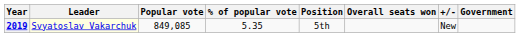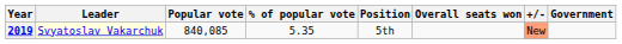 <table class="wikitable" style="text-align:center">
 <tr>
 <th>Year</th>
 <th>Leader</th>
 <th>Popular vote</th>
 <th>% of popular vote</th>
 <th>Position</th>
 <th>Overall seats won</th>
 <th>+/-</th>
 <th rowspan=1>Government</th>
 </tr>
 <tr>
 <th><a href='#'>2019</a></th>
 <td style="background: lightyellow;"><a href='#'>Svyatoslav Vakarchuk</a></td>
-<td>849,085</td>
+<td>840,085</td>
 <td>5.35</td>
 <td>5th</td>
 <td></td>
-<td>New</td>
+<td style="background: lightsalmon;">New</td>
 <td></td>
 </tr>
 </table>
